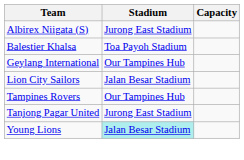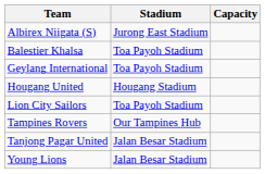 <table class="wikitable sortable" style="text-align: left;">
 <tr>
 <th>Team</th>
 <th>Stadium</th>
 <th>Capacity</th>
 </tr>
 <tr>
 <td><a href='#'>Albirex Niigata (S)</a></td>
 <td><a href='#'>Jurong East Stadium</a></td>
 <td style="text-align:center;"></td>
 </tr>
 <tr>
 <td><a href='#'>Balestier Khalsa</a></td>
 <td><a href='#'>Toa Payoh Stadium</a></td>
 <td style="text-align:center;"></td>
 </tr>
 <tr>
 <td><a href='#'>Geylang International</a></td>
-<td><a href='#'>Our Tampines Hub</a></td>
+<td><a href='#'>Toa Payoh Stadium</a></td>
+<td style="text-align:center;"></td>
+</tr>
+<tr>
+<td><a href='#'>Hougang United</a></td>
+<td><a href='#'>Hougang Stadium</a></td>
 <td style="text-align:center;"></td>
 </tr>
 <tr>
 <td><a href='#'>Lion City Sailors</a></td>
-<td><a href='#'>Jalan Besar Stadium</a></td>
+<td><a href='#'>Toa Payoh Stadium</a></td>
 <td style="text-align:center;"></td>
 </tr>
 <tr>
 <td><a href='#'>Tampines Rovers</a></td>
 <td><a href='#'>Our Tampines Hub</a></td>
 <td style="text-align:center;"></td>
 </tr>
 <tr>
 <td><a href='#'>Tanjong Pagar United</a></td>
-<td><a href='#'>Jurong East Stadium</a></td>
+<td><a href='#'>Jalan Besar Stadium</a></td>
 <td style="text-align:center;"></td>
 </tr>
 <tr>
 <td><a href='#'>Young Lions</a></td>
-<td style="background: paleturquoise;"><a href='#'>Jalan Besar Stadium</a></td>
+<td><a href='#'>Jalan Besar Stadium</a></td>
 <td style="text-align:center;"></td>
 </tr>
 </table>
